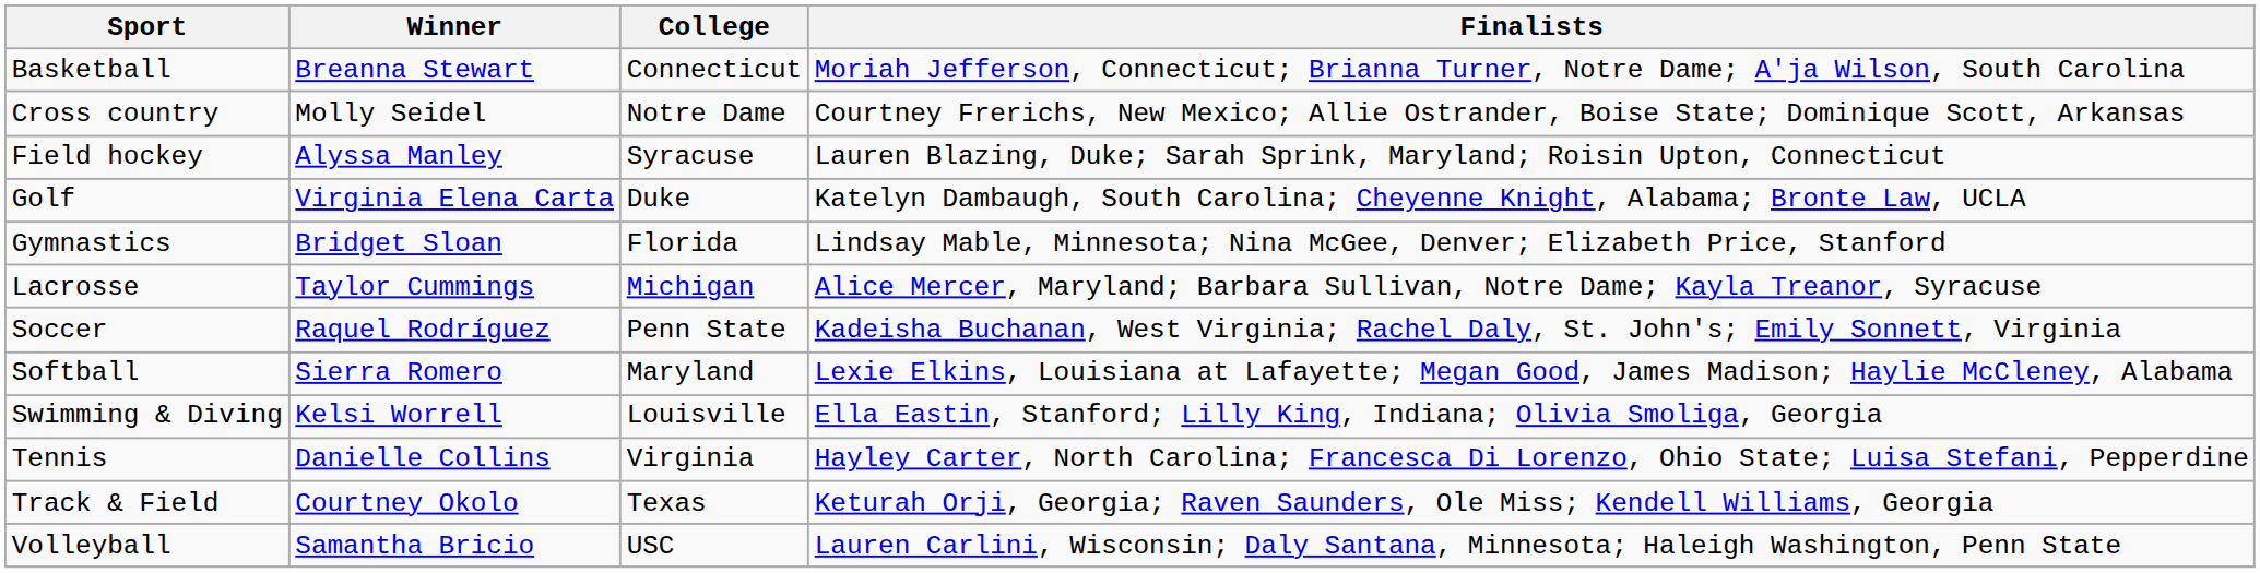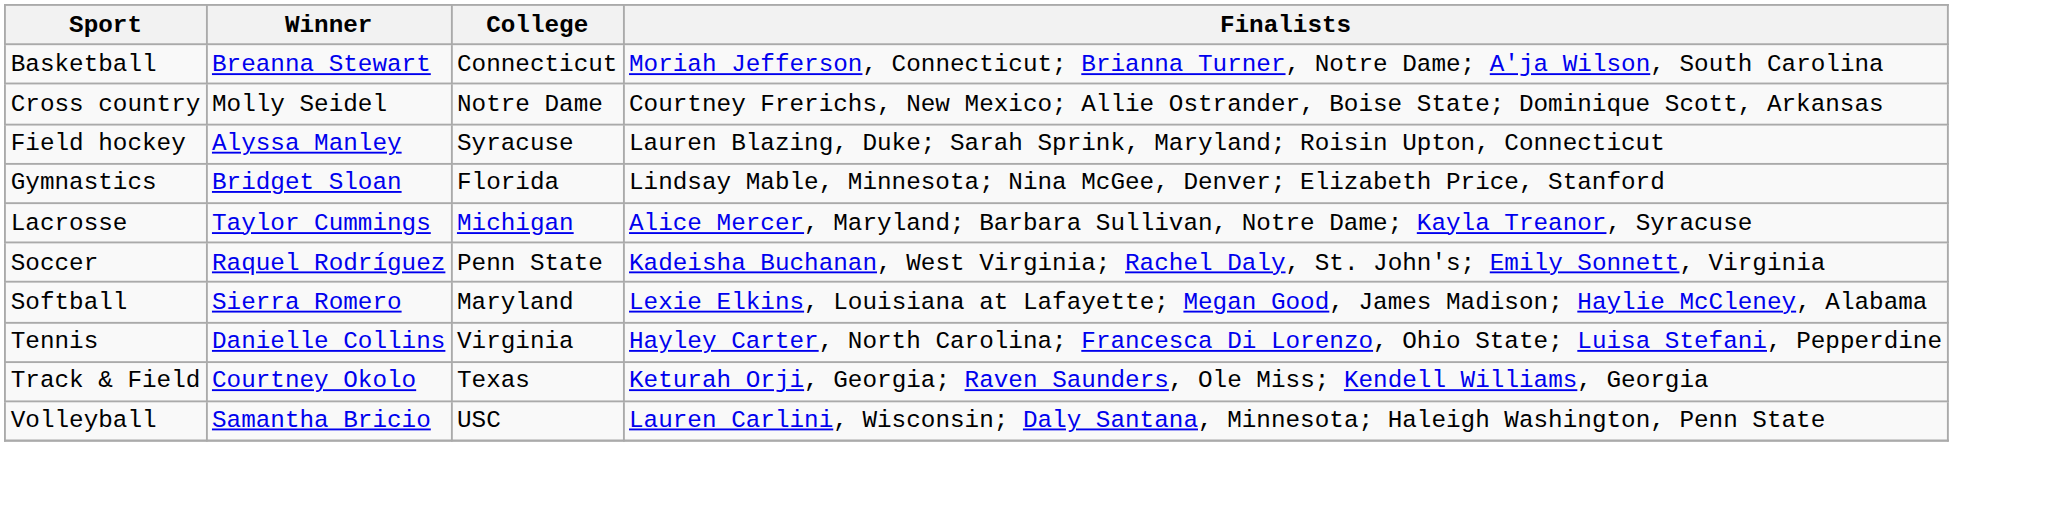 <table class="wikitable sortable">
 <tr>
 <th>Sport</th>
 <th>Winner</th>
 <th>College</th>
 <th>Finalists</th>
 </tr>
 <tr>
 <td>Basketball</td>
 <td><a href='#'>Breanna Stewart</a></td>
 <td>Connecticut</td>
 <td><a href='#'>Moriah Jefferson</a>, Connecticut; <a href='#'>Brianna Turner</a>, Notre Dame; <a href='#'>A'ja Wilson</a>, South Carolina</td>
 </tr>
 <tr>
 <td>Cross  country</td>
 <td>Molly  Seidel</td>
 <td>Notre  Dame</td>
 <td>Courtney Frerichs, New Mexico; Allie Ostrander, Boise State; Dominique Scott, Arkansas</td>
 </tr>
 <tr>
 <td>Field  hockey</td>
 <td><a href='#'>Alyssa Manley</a></td>
 <td>Syracuse</td>
 <td>Lauren Blazing, Duke; Sarah Sprink, Maryland; Roisin Upton, Connecticut</td>
 </tr>
 <tr>
-<td>Golf</td>
-<td><a href='#'>Virginia Elena Carta</a></td>
-<td>Duke</td>
-<td>Katelyn Dambaugh, South Carolina; <a href='#'>Cheyenne Knight</a>, Alabama; <a href='#'>Bronte Law</a>, UCLA</td>
-</tr>
-<tr>
 <td>Gymnastics</td>
 <td><a href='#'>Bridget Sloan</a></td>
 <td>Florida</td>
 <td>Lindsay Mable, Minnesota; Nina McGee,  Denver; Elizabeth Price, Stanford</td>
 </tr>
 <tr>
 <td>Lacrosse</td>
 <td><a href='#'>Taylor Cummings</a></td>
 <td><a href='#'>Michigan</a></td>
 <td><a href='#'>Alice Mercer</a>, Maryland; Barbara Sullivan, Notre Dame; <a href='#'>Kayla Treanor</a>, Syracuse</td>
 </tr>
 <tr>
 <td>Soccer</td>
 <td><a href='#'>Raquel Rodríguez</a></td>
 <td>Penn State</td>
 <td><a href='#'>Kadeisha Buchanan</a>, West Virginia; <a href='#'>Rachel Daly</a>, St. John's; <a href='#'>Emily Sonnett</a>, Virginia</td>
 </tr>
 <tr>
 <td>Softball</td>
 <td><a href='#'>Sierra Romero</a></td>
 <td>Maryland</td>
 <td><a href='#'>Lexie Elkins</a>, Louisiana at Lafayette; <a href='#'>Megan Good</a>, James Madison; <a href='#'>Haylie McCleney</a>, Alabama</td>
 </tr>
 <tr>
-<td>Swimming & Diving</td>
-<td><a href='#'>Kelsi Worrell</a></td>
-<td>Louisville</td>
-<td><a href='#'>Ella Eastin</a>, Stanford; <a href='#'>Lilly King</a>, Indiana; <a href='#'>Olivia Smoliga</a>, Georgia</td>
-</tr>
-<tr>
 <td>Tennis</td>
 <td><a href='#'>Danielle Collins</a></td>
 <td>Virginia</td>
 <td><a href='#'>Hayley Carter</a>, North Carolina; <a href='#'>Francesca Di Lorenzo</a>, Ohio State; <a href='#'>Luisa Stefani</a>, Pepperdine</td>
 </tr>
 <tr>
 <td>Track & Field</td>
 <td><a href='#'>Courtney Okolo</a></td>
 <td>Texas</td>
 <td><a href='#'>Keturah Orji</a>, Georgia; <a href='#'>Raven Saunders</a>, Ole Miss; <a href='#'>Kendell Williams</a>, Georgia</td>
 </tr>
 <tr>
 <td>Volleyball</td>
 <td><a href='#'>Samantha Bricio</a></td>
 <td>USC</td>
 <td><a href='#'>Lauren Carlini</a>, Wisconsin; <a href='#'>Daly Santana</a>, Minnesota; Haleigh Washington, Penn State </td>
 </tr>
 <tr>
 </tr>
 </table>
